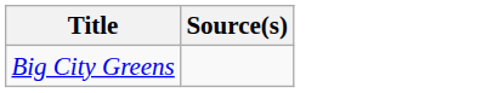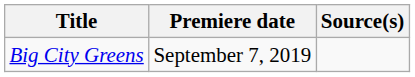 <table class="wikitable sortable" style="text-align: center;">
 <tr>
 <th>Title</th>
+<th>Premiere date</th>
 <th>Source(s)</th>
 </tr>
 <tr>
 <td scope="row" style="text-align:left;"><em><a href='#'>Big City Greens</a></em></td>
+<td>September 7, 2019</td>
 <td></td>
 </tr>
 </table>
